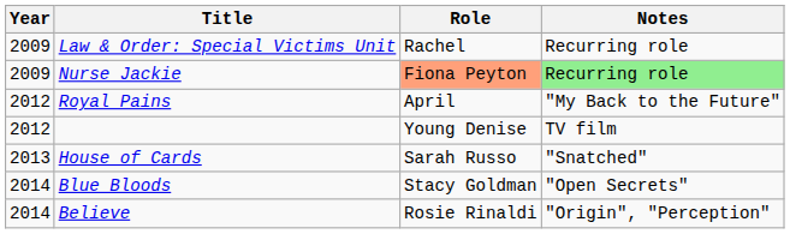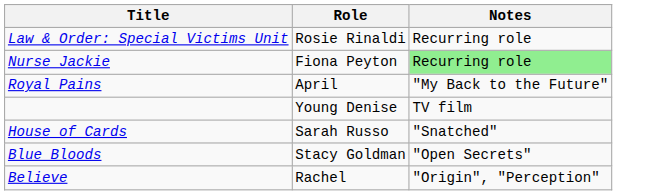 <table class="wikitable sortable">
 <tr>
-<th>Year</th>
 <th>Title</th>
 <th>Role</th>
 <th class="unsortable">Notes</th>
 </tr>
 <tr>
-<td>2009</td>
 <td><em><a href='#'>Law & Order: Special Victims Unit</a></em></td>
-<td>Rachel</td>
+<td>Rosie Rinaldi</td>
 <td>Recurring role</td>
 </tr>
 <tr>
-<td>2009</td>
 <td><em><a href='#'>Nurse Jackie</a></em></td>
-<td style="background: lightsalmon;">Fiona Peyton</td>
+<td>Fiona Peyton</td>
 <td style="background: lightgreen;">Recurring role</td>
 </tr>
 <tr>
-<td>2012</td>
 <td><em><a href='#'>Royal Pains</a></em></td>
 <td>April</td>
 <td>"My Back to the Future"</td>
 </tr>
 <tr>
-<td>2012</td>
 <td><em></em></td>
 <td>Young Denise</td>
 <td>TV film</td>
 </tr>
 <tr>
-<td>2013</td>
 <td><em><a href='#'>House of Cards</a></em></td>
 <td>Sarah Russo</td>
 <td>"Snatched"</td>
 </tr>
 <tr>
-<td>2014</td>
 <td><em><a href='#'>Blue Bloods</a></em></td>
 <td>Stacy Goldman</td>
 <td>"Open Secrets"</td>
 </tr>
 <tr>
-<td>2014</td>
 <td><em><a href='#'>Believe</a></em></td>
-<td>Rosie Rinaldi</td>
+<td>Rachel</td>
 <td>"Origin", "Perception"</td>
 </tr>
 </table>
